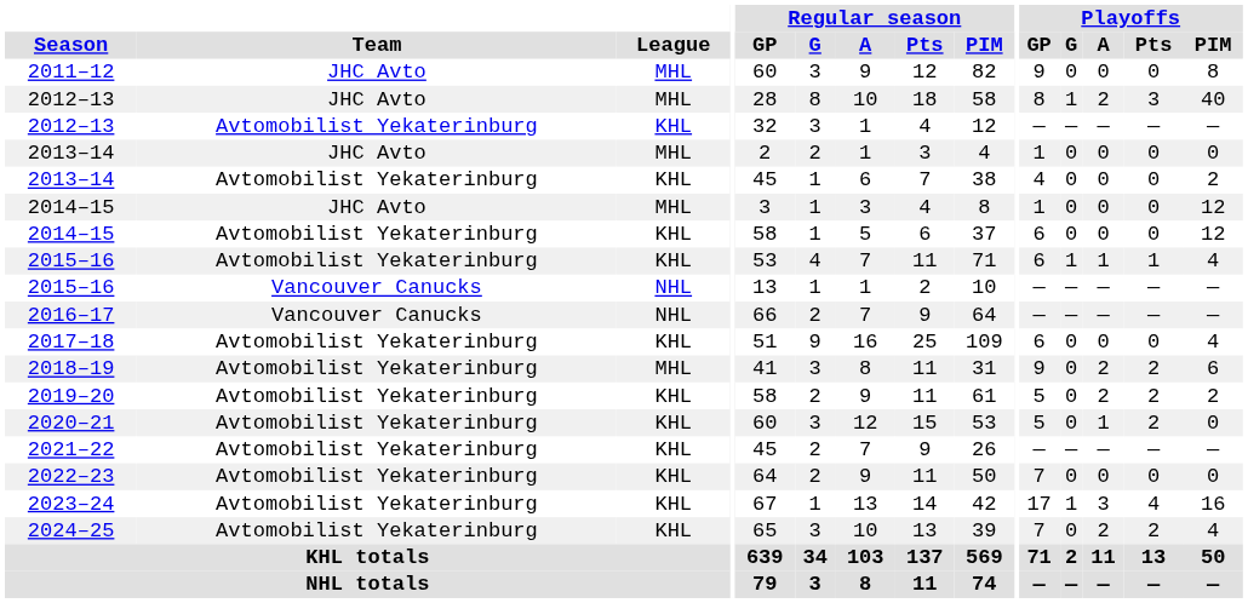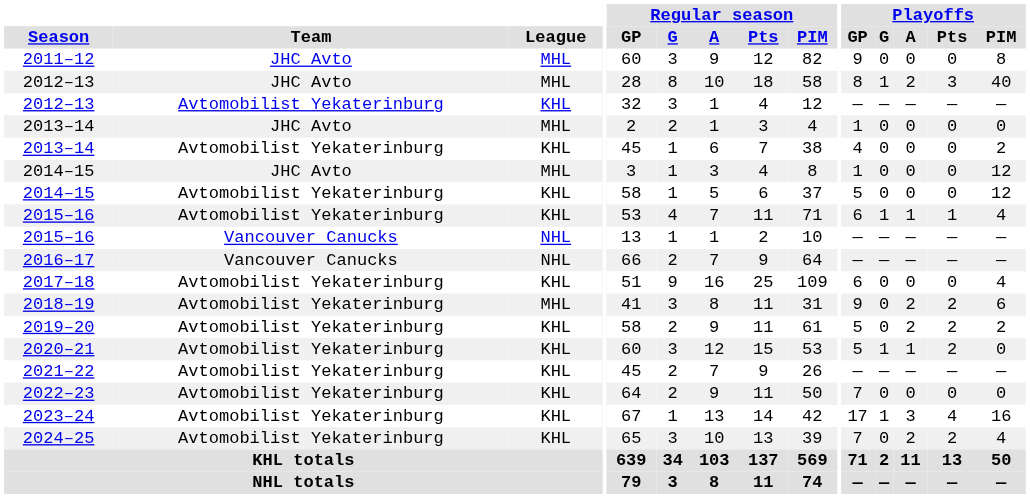 <table border="0" cellpadding="1" cellspacing="0" style="text-align:center; width:60em">
 <tr bgcolor="#e0e0e0">
 <th colspan="3" bgcolor="#ffffff"></th>
 <th rowspan="99" bgcolor="#ffffff"></th>
 <th colspan="5"><a href='#'>Regular season</a></th>
 <th rowspan="99" bgcolor="#ffffff"></th>
 <th colspan="5"><a href='#'>Playoffs</a></th>
 </tr>
 <tr bgcolor="#e0e0e0">
 <th><a href='#'>Season</a></th>
 <th>Team</th>
 <th>League</th>
 <th>GP</th>
 <th><a href='#'>G</a></th>
 <th><a href='#'>A</a></th>
 <th><a href='#'>Pts</a></th>
 <th><a href='#'>PIM</a></th>
 <th>GP</th>
 <th>G</th>
 <th>A</th>
 <th>Pts</th>
 <th>PIM</th>
 </tr>
 <tr>
 <td><a href='#'>2011–12</a></td>
 <td><a href='#'>JHC Avto</a></td>
 <td><a href='#'>MHL</a></td>
 <td>60</td>
 <td>3</td>
 <td>9</td>
 <td>12</td>
 <td>82</td>
 <td>9</td>
 <td>0</td>
 <td>0</td>
 <td>0</td>
 <td>8</td>
 </tr>
 <tr style="background:#f0f0f0;">
 <td>2012–13</td>
 <td>JHC Avto</td>
 <td>MHL</td>
 <td>28</td>
 <td>8</td>
 <td>10</td>
 <td>18</td>
 <td>58</td>
 <td>8</td>
 <td>1</td>
 <td>2</td>
 <td>3</td>
 <td>40</td>
 </tr>
 <tr>
 <td><a href='#'>2012–13</a></td>
 <td><a href='#'>Avtomobilist Yekaterinburg</a></td>
 <td><a href='#'>KHL</a></td>
 <td>32</td>
 <td>3</td>
 <td>1</td>
 <td>4</td>
 <td>12</td>
 <td>—</td>
 <td>—</td>
 <td>—</td>
 <td>—</td>
 <td>—</td>
 </tr>
 <tr style="background:#f0f0f0;">
 <td>2013–14</td>
 <td>JHC Avto</td>
 <td>MHL</td>
 <td>2</td>
 <td>2</td>
 <td>1</td>
 <td>3</td>
 <td>4</td>
 <td>1</td>
 <td>0</td>
 <td>0</td>
 <td>0</td>
 <td>0</td>
 </tr>
 <tr>
 <td><a href='#'>2013–14</a></td>
 <td>Avtomobilist Yekaterinburg</td>
 <td>KHL</td>
 <td>45</td>
 <td>1</td>
 <td>6</td>
 <td>7</td>
 <td>38</td>
 <td>4</td>
 <td>0</td>
 <td>0</td>
 <td>0</td>
 <td>2</td>
 </tr>
 <tr style="background:#f0f0f0;">
 <td>2014–15</td>
 <td>JHC Avto</td>
 <td>MHL</td>
 <td>3</td>
 <td>1</td>
 <td>3</td>
 <td>4</td>
 <td>8</td>
 <td>1</td>
 <td>0</td>
 <td>0</td>
 <td>0</td>
 <td>12</td>
 </tr>
 <tr>
 <td><a href='#'>2014–15</a></td>
 <td>Avtomobilist Yekaterinburg</td>
 <td>KHL</td>
 <td>58</td>
 <td>1</td>
 <td>5</td>
 <td>6</td>
 <td>37</td>
-<td>6</td>
+<td>5</td>
 <td>0</td>
 <td>0</td>
 <td>0</td>
 <td>12</td>
 </tr>
 <tr style="background:#f0f0f0;">
 <td><a href='#'>2015–16</a></td>
 <td>Avtomobilist Yekaterinburg</td>
 <td>KHL</td>
 <td>53</td>
 <td>4</td>
 <td>7</td>
 <td>11</td>
 <td>71</td>
 <td>6</td>
 <td>1</td>
 <td>1</td>
 <td>1</td>
 <td>4</td>
 </tr>
 <tr>
 <td><a href='#'>2015–16</a></td>
 <td><a href='#'>Vancouver Canucks</a></td>
 <td><a href='#'>NHL</a></td>
 <td>13</td>
 <td>1</td>
 <td>1</td>
 <td>2</td>
 <td>10</td>
 <td>—</td>
 <td>—</td>
 <td>—</td>
 <td>—</td>
 <td>—</td>
 </tr>
 <tr style="background:#f0f0f0;">
 <td><a href='#'>2016–17</a></td>
 <td>Vancouver Canucks</td>
 <td>NHL</td>
 <td>66</td>
 <td>2</td>
 <td>7</td>
 <td>9</td>
 <td>64</td>
 <td>—</td>
 <td>—</td>
 <td>—</td>
 <td>—</td>
 <td>—</td>
 </tr>
 <tr>
 <td><a href='#'>2017–18</a></td>
 <td>Avtomobilist Yekaterinburg</td>
 <td>KHL</td>
 <td>51</td>
 <td>9</td>
 <td>16</td>
 <td>25</td>
 <td>109</td>
 <td>6</td>
 <td>0</td>
 <td>0</td>
 <td>0</td>
 <td>4</td>
 </tr>
 <tr style="background:#f0f0f0;">
 <td><a href='#'>2018–19</a></td>
 <td>Avtomobilist Yekaterinburg</td>
 <td>MHL</td>
 <td>41</td>
 <td>3</td>
 <td>8</td>
 <td>11</td>
 <td>31</td>
 <td>9</td>
 <td>0</td>
 <td>2</td>
 <td>2</td>
 <td>6</td>
 </tr>
 <tr>
 <td><a href='#'>2019–20</a></td>
 <td>Avtomobilist Yekaterinburg</td>
 <td>KHL</td>
 <td>58</td>
 <td>2</td>
 <td>9</td>
 <td>11</td>
 <td>61</td>
 <td>5</td>
 <td>0</td>
 <td>2</td>
 <td>2</td>
 <td>2</td>
 </tr>
 <tr style="background:#f0f0f0;">
 <td><a href='#'>2020–21</a></td>
 <td>Avtomobilist Yekaterinburg</td>
 <td>KHL</td>
 <td>60</td>
 <td>3</td>
 <td>12</td>
 <td>15</td>
 <td>53</td>
 <td>5</td>
-<td>0</td>
+<td>1</td>
 <td>1</td>
 <td>2</td>
 <td>0</td>
 </tr>
 <tr>
 <td><a href='#'>2021–22</a></td>
 <td>Avtomobilist Yekaterinburg</td>
 <td>KHL</td>
 <td>45</td>
 <td>2</td>
 <td>7</td>
 <td>9</td>
 <td>26</td>
 <td>—</td>
 <td>—</td>
 <td>—</td>
 <td>—</td>
 <td>—</td>
 </tr>
 <tr style="background:#f0f0f0;">
 <td><a href='#'>2022–23</a></td>
 <td>Avtomobilist Yekaterinburg</td>
 <td>KHL</td>
 <td>64</td>
 <td>2</td>
 <td>9</td>
 <td>11</td>
 <td>50</td>
 <td>7</td>
 <td>0</td>
 <td>0</td>
 <td>0</td>
 <td>0</td>
 </tr>
 <tr>
 <td><a href='#'>2023–24</a></td>
 <td>Avtomobilist Yekaterinburg</td>
 <td>KHL</td>
 <td>67</td>
 <td>1</td>
 <td>13</td>
 <td>14</td>
 <td>42</td>
 <td>17</td>
 <td>1</td>
 <td>3</td>
 <td>4</td>
 <td>16</td>
 </tr>
 <tr style="background:#f0f0f0;">
 <td><a href='#'>2024–25</a></td>
 <td>Avtomobilist Yekaterinburg</td>
 <td>KHL</td>
 <td>65</td>
 <td>3</td>
 <td>10</td>
 <td>13</td>
 <td>39</td>
 <td>7</td>
 <td>0</td>
 <td>2</td>
 <td>2</td>
 <td>4</td>
 </tr>
 <tr style="background:#e0e0e0;">
 <th colspan="3">KHL totals</th>
 <th>639</th>
 <th>34</th>
 <th>103</th>
 <th>137</th>
 <th>569</th>
 <th>71</th>
 <th>2</th>
 <th>11</th>
 <th>13</th>
 <th>50</th>
 </tr>
 <tr style="background:#e0e0e0;">
 <th colspan="3">NHL totals</th>
 <th>79</th>
 <th>3</th>
 <th>8</th>
 <th>11</th>
 <th>74</th>
 <th>—</th>
 <th>—</th>
 <th>—</th>
 <th>—</th>
 <th>—</th>
 </tr>
 </table>
